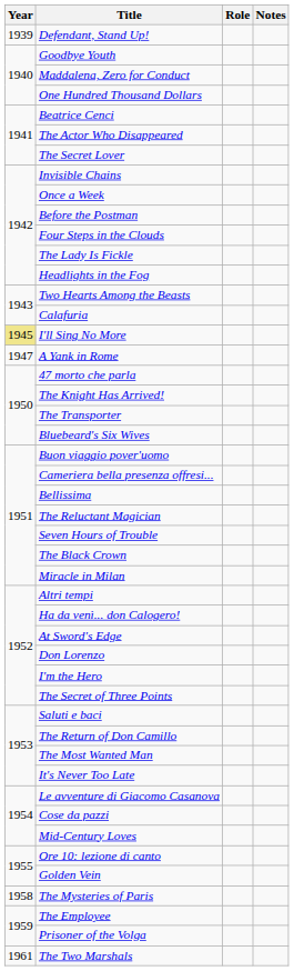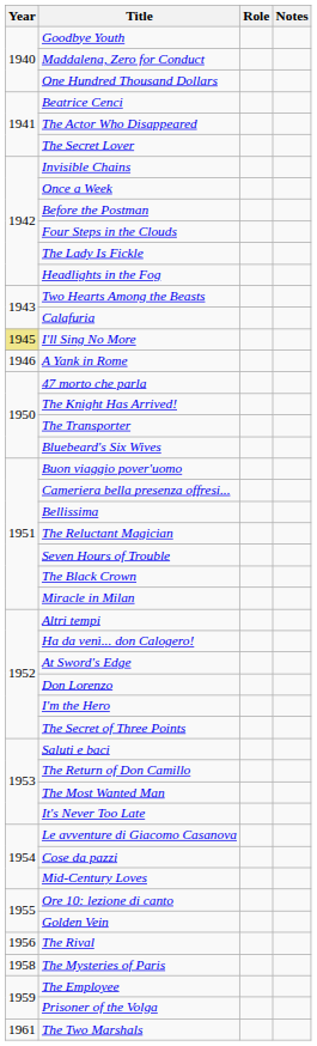 <table class="wikitable sortable">
 <tr>
 <th>Year</th>
 <th>Title</th>
 <th>Role</th>
 <th class="unsortable">Notes</th>
-</tr>
-<tr>
-<td>1939</td>
-<td><em><a href='#'>Defendant, Stand Up!</a></em></td>
-<td></td>
-<td></td>
 </tr>
 <tr>
 <td rowspan=3>1940</td>
 <td><em><a href='#'>Goodbye Youth</a></em></td>
 <td></td>
 <td></td>
 </tr>
 <tr>
 <td><em><a href='#'>Maddalena, Zero for Conduct</a></em></td>
 <td></td>
 <td></td>
 </tr>
 <tr>
 <td><em><a href='#'>One Hundred Thousand Dollars</a></em></td>
 <td></td>
 <td></td>
 </tr>
 <tr>
 <td rowspan=3>1941</td>
 <td><em><a href='#'>Beatrice Cenci</a></em></td>
 <td></td>
 <td></td>
 </tr>
 <tr>
 <td><em><a href='#'>The Actor Who Disappeared</a></em></td>
 <td></td>
 <td></td>
 </tr>
 <tr>
 <td><em><a href='#'>The Secret Lover</a></em></td>
 <td></td>
 <td></td>
 </tr>
 <tr>
 <td rowspan=6>1942</td>
 <td><em><a href='#'>Invisible Chains</a></em></td>
 <td></td>
 <td></td>
 </tr>
 <tr>
 <td><em><a href='#'>Once a Week</a></em></td>
 <td></td>
 <td></td>
 </tr>
 <tr>
 <td><em><a href='#'>Before the Postman</a></em></td>
 <td></td>
 <td></td>
 </tr>
 <tr>
 <td><em><a href='#'>Four Steps in the Clouds</a></em></td>
 <td></td>
 <td></td>
 </tr>
 <tr>
 <td><em><a href='#'>The Lady Is Fickle</a></em></td>
 <td></td>
 <td></td>
 </tr>
 <tr>
 <td><em><a href='#'>Headlights in the Fog</a></em></td>
 <td></td>
 <td></td>
 </tr>
 <tr>
 <td rowspan=2>1943</td>
 <td><em><a href='#'>Two Hearts Among the Beasts</a></em></td>
 <td></td>
 <td></td>
 </tr>
 <tr>
 <td><em><a href='#'>Calafuria</a></em></td>
 <td></td>
 <td></td>
 </tr>
 <tr>
 <td style="background: khaki;">1945</td>
 <td><em><a href='#'>I'll Sing No More</a></em></td>
 <td></td>
 <td></td>
 </tr>
 <tr>
-<td>1947</td>
+<td>1946</td>
 <td><em><a href='#'>A Yank in Rome</a></em></td>
 <td></td>
 <td></td>
 </tr>
 <tr>
 <td rowspan=4>1950</td>
 <td><em><a href='#'>47 morto che parla</a></em></td>
 <td></td>
 <td></td>
 </tr>
 <tr>
 <td><em><a href='#'>The Knight Has Arrived!</a></em></td>
 <td></td>
 <td></td>
 </tr>
 <tr>
 <td><em><a href='#'>The Transporter</a></em></td>
 <td></td>
 <td></td>
 </tr>
 <tr>
 <td><em><a href='#'>Bluebeard's Six Wives</a></em></td>
 <td></td>
 <td></td>
 </tr>
 <tr>
 <td rowspan=7>1951</td>
 <td><em><a href='#'>Buon viaggio pover'uomo</a></em></td>
 <td></td>
 <td></td>
 </tr>
 <tr>
 <td><em><a href='#'>Cameriera bella presenza offresi...</a></em></td>
 <td></td>
 <td></td>
 </tr>
 <tr>
 <td><em><a href='#'>Bellissima</a></em></td>
 <td></td>
 <td></td>
 </tr>
 <tr>
 <td><em><a href='#'>The Reluctant Magician</a></em></td>
 <td></td>
 <td></td>
 </tr>
 <tr>
 <td><em><a href='#'>Seven Hours of Trouble</a></em></td>
 <td></td>
 <td></td>
 </tr>
 <tr>
 <td><em><a href='#'>The Black Crown</a></em></td>
 <td></td>
 <td></td>
 </tr>
 <tr>
 <td><em><a href='#'>Miracle in Milan</a></em></td>
 <td></td>
 <td></td>
 </tr>
 <tr>
 <td rowspan=6>1952</td>
 <td><em><a href='#'>Altri tempi</a></em></td>
 <td></td>
 <td></td>
 </tr>
 <tr>
 <td><em><a href='#'>Ha da venì... don Calogero!</a></em></td>
 <td></td>
 <td></td>
 </tr>
 <tr>
 <td><em><a href='#'>At Sword's Edge</a></em></td>
 <td></td>
 <td></td>
 </tr>
 <tr>
 <td><em><a href='#'>Don Lorenzo</a></em></td>
 <td></td>
 <td></td>
 </tr>
 <tr>
 <td><em><a href='#'>I'm the Hero</a></em></td>
 <td></td>
 <td></td>
 </tr>
 <tr>
 <td><em><a href='#'>The Secret of Three Points</a></em></td>
 <td></td>
 <td></td>
 </tr>
 <tr>
 <td rowspan=4>1953</td>
 <td><em><a href='#'>Saluti e baci</a></em></td>
 <td></td>
 <td></td>
 </tr>
 <tr>
 <td><em><a href='#'>The Return of Don Camillo</a></em></td>
 <td></td>
 <td></td>
 </tr>
 <tr>
 <td><em><a href='#'>The Most Wanted Man</a></em></td>
 <td></td>
 <td></td>
 </tr>
 <tr>
 <td><em><a href='#'>It's Never Too Late</a></em></td>
 <td></td>
 <td></td>
 </tr>
 <tr>
 <td rowspan=3>1954</td>
 <td><em><a href='#'>Le avventure di Giacomo Casanova</a></em></td>
 <td></td>
 <td></td>
 </tr>
 <tr>
 <td><em><a href='#'>Cose da pazzi</a></em></td>
 <td></td>
 <td></td>
 </tr>
 <tr>
 <td><em><a href='#'>Mid-Century Loves</a></em></td>
 <td></td>
 <td></td>
 </tr>
 <tr>
 <td rowspan=2>1955</td>
 <td><em><a href='#'>Ore 10: lezione di canto</a></em></td>
 <td></td>
 <td></td>
 </tr>
 <tr>
 <td><em><a href='#'>Golden Vein</a></em></td>
 <td></td>
 <td></td>
 </tr>
 <tr>
+<td>1956</td>
+<td><em><a href='#'>The Rival</a></em></td>
+<td></td>
+<td></td>
+</tr>
+<tr>
 <td>1958</td>
 <td><em><a href='#'>The Mysteries of Paris</a></em></td>
 <td></td>
 <td></td>
 </tr>
 <tr>
 <td rowspan=2>1959</td>
 <td><em><a href='#'>The Employee</a></em></td>
 <td></td>
 <td></td>
 </tr>
 <tr>
 <td><em><a href='#'>Prisoner of the Volga</a></em></td>
 <td></td>
 <td></td>
 </tr>
 <tr>
 <td>1961</td>
 <td><em><a href='#'>The Two Marshals</a></em></td>
 <td></td>
 <td></td>
 </tr>
 </table>
